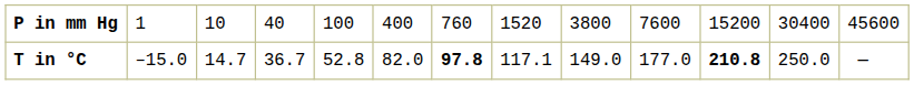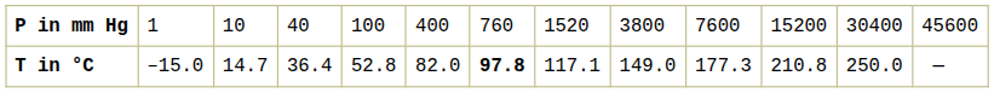 <table border="1" cellspacing="0" cellpadding="6" style="margin: 0 0 0 0.5em; background: white; border-collapse: collapse; border-color: #C0C090;">
 <tr>
 <td><strong>P in mm Hg</strong></td>
 <td>1</td>
 <td>10</td>
 <td>40</td>
 <td>100</td>
 <td>400</td>
 <td>760</td>
 <td>1520</td>
 <td>3800</td>
 <td>7600</td>
 <td>15200</td>
 <td>30400</td>
 <td>45600</td>
 </tr>
 <tr>
 <td><strong>T in °C</strong></td>
 <td>–15.0</td>
 <td>14.7</td>
-<td>36.7</td>
+<td>36.4</td>
 <td>52.8</td>
 <td>82.0</td>
 <td><strong>97.8</strong></td>
 <td>117.1</td>
 <td>149.0</td>
-<td>177.0</td>
-<td><strong>210.8</strong></td>
+<td>177.3</td>
+<td>210.8</td>
 <td>250.0</td>
 <td> —</td>
 </tr>
 </table>
